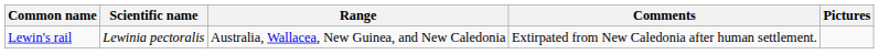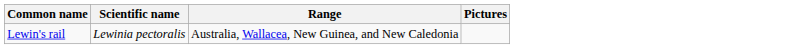 <table class="wikitable sortable">
 <tr>
 <th>Common name</th>
 <th>Scientific name</th>
 <th>Range</th>
-<th class="unsortable">Comments</th>
 <th class="unsortable">Pictures</th>
 </tr>
 <tr>
 <td><a href='#'>Lewin's rail</a></td>
 <td><em>Lewinia pectoralis</em></td>
 <td>Australia, <a href='#'>Wallacea</a>, New Guinea, and New Caledonia</td>
-<td>Extirpated from New Caledonia after human settlement.</td>
 <td></td>
 </tr>
 </table>
